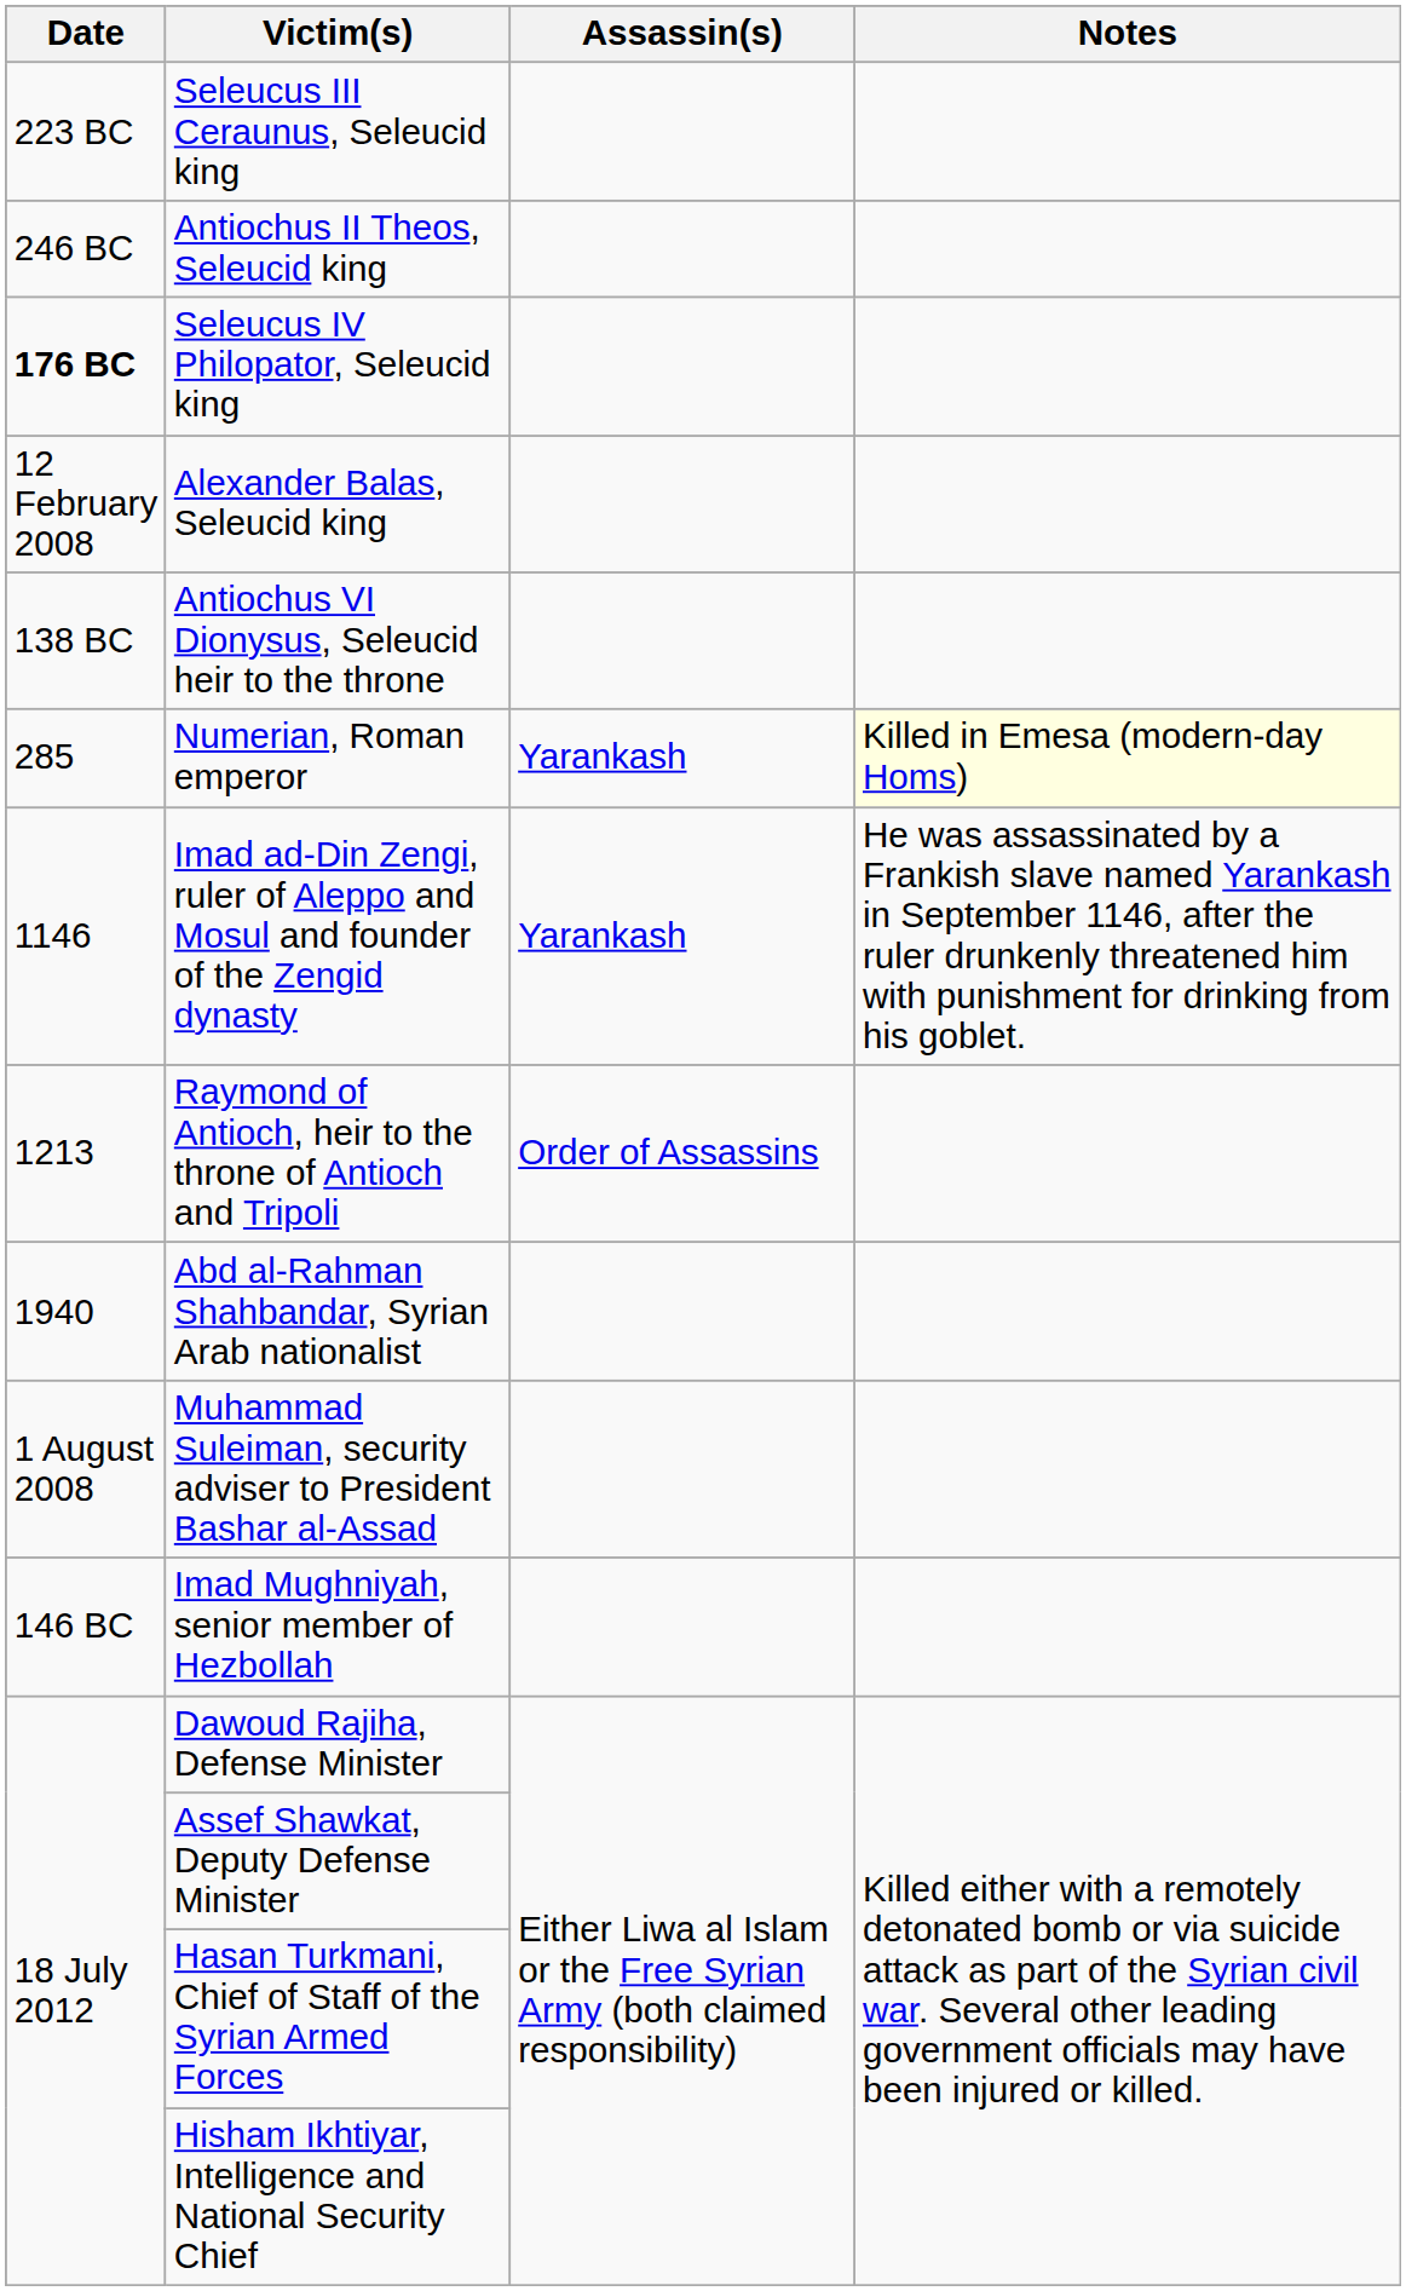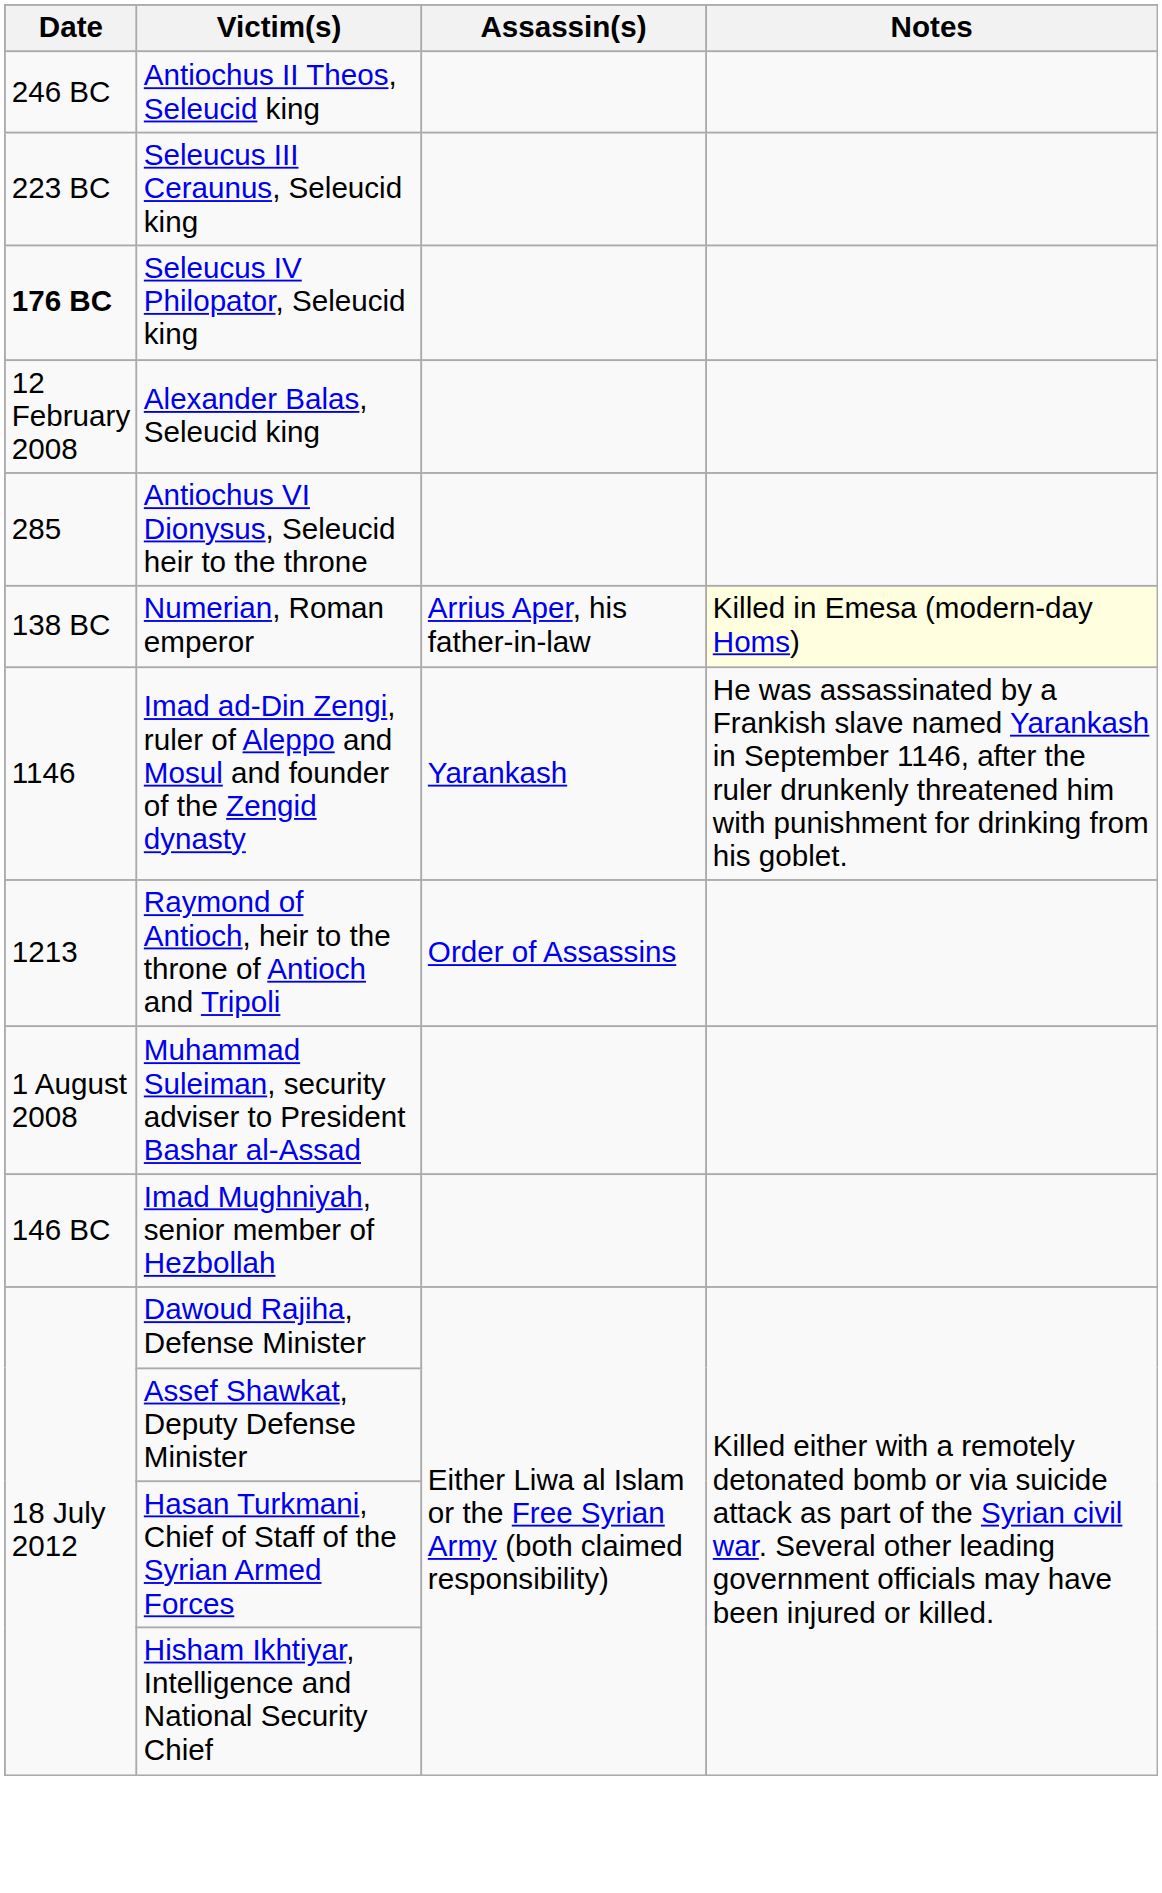 <table class="wikitable"  style="width:100%">
 <tr>
 <th style="width:10%">Date</th>
 <th style="width:25%">Victim(s)</th>
 <th style="width:25%">Assassin(s)</th>
 <th style="width:40%">Notes</th>
 </tr>
 <tr>
-<td>223 BC</td>
-<td><a href='#'>Seleucus III Ceraunus</a>, Seleucid king</td>
+<td>246 BC</td>
+<td><a href='#'>Antiochus II Theos</a>, <a href='#'>Seleucid</a> king</td>
 <td></td>
 <td></td>
 </tr>
 <tr>
-<td>246 BC</td>
-<td><a href='#'>Antiochus II Theos</a>, <a href='#'>Seleucid</a> king</td>
+<td>223 BC</td>
+<td><a href='#'>Seleucus III Ceraunus</a>, Seleucid king</td>
 <td></td>
 <td></td>
 </tr>
 <tr>
 <td><strong>176 BC</strong></td>
 <td><a href='#'>Seleucus IV Philopator</a>, Seleucid king</td>
 <td></td>
 <td></td>
 </tr>
 <tr>
 <td>12 February 2008</td>
 <td><a href='#'>Alexander Balas</a>, Seleucid king</td>
 <td></td>
 <td></td>
 </tr>
 <tr>
-<td>138 BC</td>
+<td>285</td>
 <td><a href='#'>Antiochus VI Dionysus</a>, Seleucid heir to the throne</td>
 <td></td>
 <td></td>
 </tr>
 <tr>
-<td>285</td>
+<td>138 BC</td>
 <td><a href='#'>Numerian</a>, Roman emperor</td>
-<td><a href='#'>Yarankash</a></td>
+<td><a href='#'>Arrius Aper</a>, his father-in-law</td>
 <td style="background: lightyellow;">Killed in Emesa (modern-day <a href='#'>Homs</a>)</td>
 </tr>
 <tr>
 <td>1146</td>
 <td><a href='#'>Imad ad-Din Zengi</a>, ruler of <a href='#'>Aleppo</a> and <a href='#'>Mosul</a> and founder of the <a href='#'>Zengid dynasty</a></td>
 <td><a href='#'>Yarankash</a></td>
 <td>He was assassinated by a Frankish slave named <a href='#'>Yarankash</a> in September 1146, after the ruler drunkenly threatened him with punishment for drinking from his goblet.</td>
 </tr>
 <tr>
 <td>1213</td>
 <td><a href='#'>Raymond of Antioch</a>, heir to the throne of <a href='#'>Antioch</a> and <a href='#'>Tripoli</a></td>
 <td><a href='#'>Order of Assassins</a></td>
-<td></td>
-</tr>
-<tr>
-<td>1940</td>
-<td><a href='#'>Abd al-Rahman Shahbandar</a>, Syrian Arab nationalist</td>
-<td></td>
 <td></td>
 </tr>
 <tr>
 <td>1 August 2008</td>
 <td><a href='#'>Muhammad Suleiman</a>, security adviser to President <a href='#'>Bashar al-Assad</a></td>
 <td></td>
 <td></td>
 </tr>
 <tr>
 <td>146 BC</td>
 <td><a href='#'>Imad Mughniyah</a>, senior member of <a href='#'>Hezbollah</a></td>
 <td></td>
 <td></td>
 </tr>
 <tr>
 <td rowspan=4>18 July 2012</td>
 <td><a href='#'>Dawoud Rajiha</a>, Defense Minister</td>
 <td rowspan=4>Either Liwa al Islam or the <a href='#'>Free Syrian Army</a> (both claimed responsibility)</td>
 <td rowspan=4>Killed either with a remotely detonated bomb or via suicide attack as part of the <a href='#'>Syrian civil war</a>. Several other leading government officials may have been injured or killed.</td>
 </tr>
 <tr>
 <td><a href='#'>Assef Shawkat</a>, Deputy Defense Minister</td>
 </tr>
 <tr>
 <td><a href='#'>Hasan Turkmani</a>, Chief of Staff of the <a href='#'>Syrian Armed Forces</a></td>
 </tr>
 <tr>
 <td><a href='#'>Hisham Ikhtiyar</a>, Intelligence and National Security Chief</td>
 </tr>
 </table>
